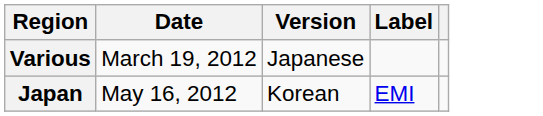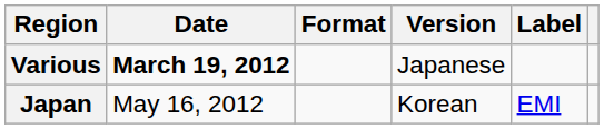 <table class="wikitable plainrowheaders">
 <tr>
 <th scope="col">Region</th>
 <th scope="col">Date</th>
+<th scope="col">Format</th>
 <th scope="col">Version</th>
 <th scope="col">Label</th>
 <th scope="col"></th>
 </tr>
 <tr>
 <th scope="row">Various</th>
-<td>March 19, 2012</td>
+<td><strong>March 19, 2012</strong></td>
+<td></td>
 <td>Japanese</td>
 <td></td>
 <td style="text-align:center"></td>
 </tr>
 <tr>
 <th scope="row">Japan</th>
 <td>May 16, 2012</td>
+<td></td>
 <td>Korean</td>
 <td><a href='#'>EMI</a></td>
 <td style="text-align:center"></td>
 </tr>
 </table>
